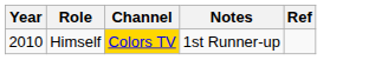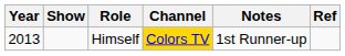 <table class="wikitable" style="text-align:center;">
 <tr>
 <th>Year</th>
+<th>Show</th>
 <th>Role</th>
 <th>Channel</th>
 <th>Notes</th>
 <th>Ref</th>
 </tr>
 <tr>
-<td>2010</td>
+<td>2013</td>
+<td></td>
 <td>Himself</td>
 <td style="background: gold;"><a href='#'>Colors TV</a></td>
 <td>1st Runner-up</td>
 <td></td>
 </tr>
 </table>
